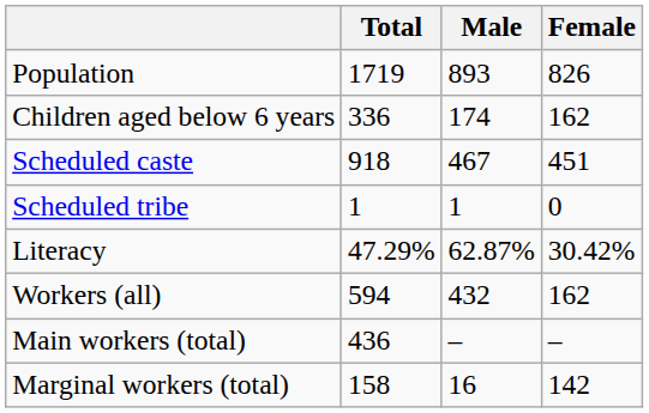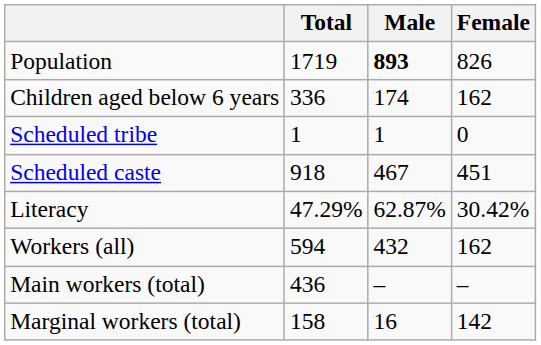 <table class="wikitable sortable">
 <tr>
 <th></th>
 <th>Total</th>
 <th>Male</th>
 <th>Female</th>
 </tr>
 <tr>
 <td>Population</td>
 <td>1719</td>
-<td>893</td>
+<td><strong>893</strong></td>
 <td>826</td>
 </tr>
 <tr>
 <td>Children aged below 6 years</td>
 <td>336</td>
 <td>174</td>
 <td>162</td>
 </tr>
 <tr>
+<td><a href='#'>Scheduled tribe</a></td>
+<td>1</td>
+<td>1</td>
+<td>0</td>
+</tr>
+<tr>
 <td><a href='#'>Scheduled caste</a></td>
 <td>918</td>
 <td>467</td>
 <td>451</td>
-</tr>
-<tr>
-<td><a href='#'>Scheduled tribe</a></td>
-<td>1</td>
-<td>1</td>
-<td>0</td>
 </tr>
 <tr>
 <td>Literacy</td>
 <td>47.29%</td>
 <td>62.87%</td>
 <td>30.42%</td>
 </tr>
 <tr>
 <td>Workers (all)</td>
 <td>594</td>
 <td>432</td>
 <td>162</td>
 </tr>
 <tr>
 <td>Main workers (total)</td>
 <td>436</td>
 <td>–</td>
 <td>–</td>
 </tr>
 <tr>
 <td>Marginal workers (total)</td>
 <td>158</td>
 <td>16</td>
 <td>142</td>
 </tr>
 </table>
